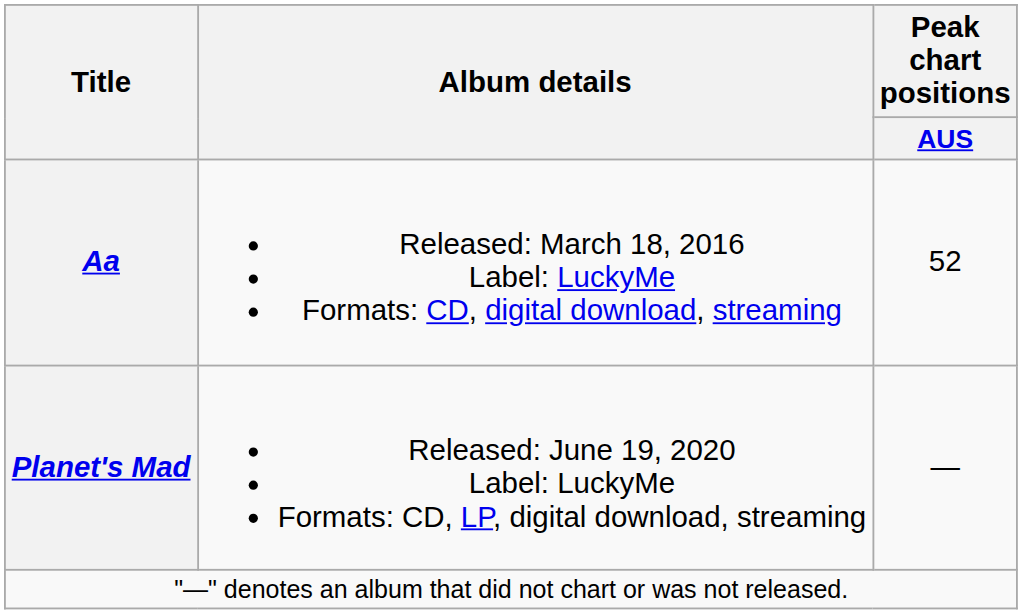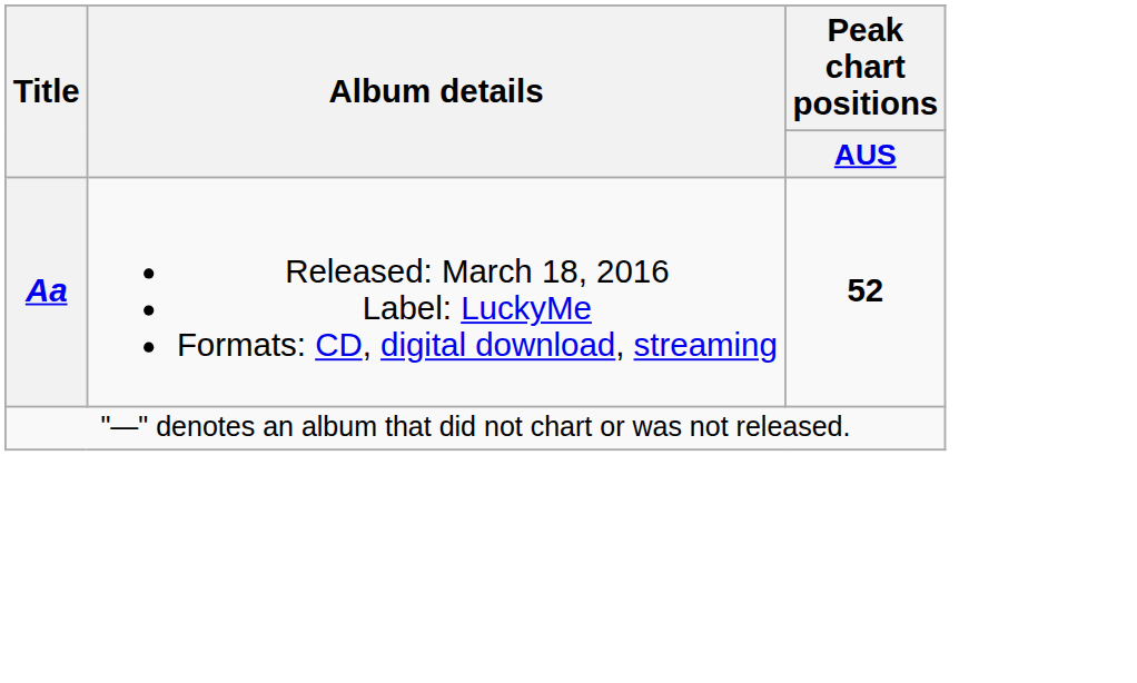 <table class="wikitable plainrowheaders" style="text-align:center;">
 <tr>
 <th scope="col" rowspan="2">Title</th>
 <th scope="col" rowspan="2">Album details</th>
 <th scope="col" colspan="1">Peak chart positions</th>
 </tr>
 <tr>
 <th scope="col" style="width:3em;font-size:90%;"><a href='#'>AUS</a><br></th>
 </tr>
 <tr>
 <th scope="row"><em><a href='#'>Aa</a></em></th>
 <td><br><ul><li>Released: March 18, 2016</li><li>Label: <a href='#'>LuckyMe</a></li><li>Formats: <a href='#'>CD</a>, <a href='#'>digital download</a>, <a href='#'>streaming</a></li></ul></td>
-<td>52</td>
-</tr>
-<tr>
-<th scope="row"><em><a href='#'>Planet's Mad</a></em></th>
-<td><br><ul><li>Released: June 19, 2020</li><li>Label: LuckyMe</li><li>Formats: CD, <a href='#'>LP</a>, digital download, streaming</li></ul></td>
-<td>—</td>
+<td><strong>52</strong></td>
 </tr>
 <tr>
 <td colspan="3" style="font-size:85%">"—" denotes an album that did not chart or was not released.</td>
 </tr>
 </table>
